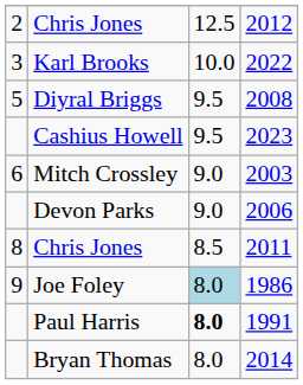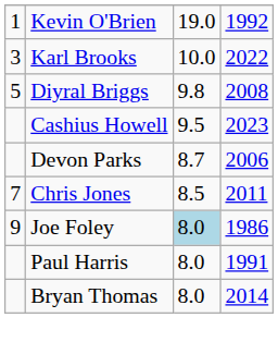 <table class="wikitable">
 <tr>
 </tr>
 <tr>
-<td>2</td>
-<td><a href='#'>Chris Jones</a></td>
-<td>12.5</td>
-<td><a href='#'>2012</a></td>
+<td>1</td>
+<td><a href='#'>Kevin O'Brien</a></td>
+<td>19.0</td>
+<td><a href='#'>1992</a></td>
 </tr>
 <tr>
 <td>3</td>
 <td><a href='#'>Karl Brooks</a></td>
 <td>10.0</td>
 <td><a href='#'>2022</a></td>
 </tr>
 <tr>
 <td>5</td>
 <td><a href='#'>Diyral Briggs</a></td>
-<td>9.5</td>
+<td>9.8</td>
 <td><a href='#'>2008</a></td>
 </tr>
 <tr>
 <td></td>
 <td><a href='#'>Cashius Howell</a></td>
 <td>9.5</td>
 <td><a href='#'>2023</a></td>
 </tr>
 <tr>
-<td>6</td>
-<td>Mitch Crossley</td>
-<td>9.0</td>
-<td><a href='#'>2003</a></td>
-</tr>
-<tr>
 <td></td>
 <td>Devon Parks</td>
-<td>9.0</td>
+<td>8.7</td>
 <td><a href='#'>2006</a></td>
 </tr>
 <tr>
-<td>8</td>
+<td>7</td>
 <td><a href='#'>Chris Jones</a></td>
 <td>8.5</td>
 <td><a href='#'>2011</a></td>
 </tr>
 <tr>
 <td>9</td>
 <td>Joe Foley</td>
 <td style="background: lightblue;">8.0</td>
 <td><a href='#'>1986</a></td>
 </tr>
 <tr>
 <td></td>
 <td>Paul Harris</td>
-<td><strong>8.0</strong></td>
+<td>8.0</td>
 <td><a href='#'>1991</a></td>
 </tr>
 <tr>
 <td></td>
 <td>Bryan Thomas</td>
 <td>8.0</td>
 <td><a href='#'>2014</a></td>
 </tr>
 </table>
